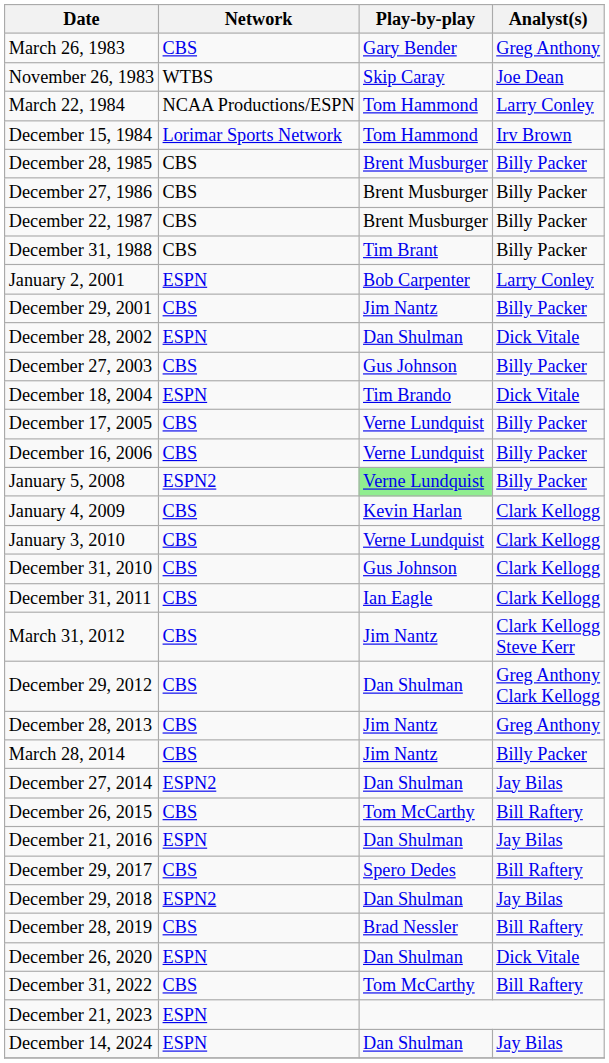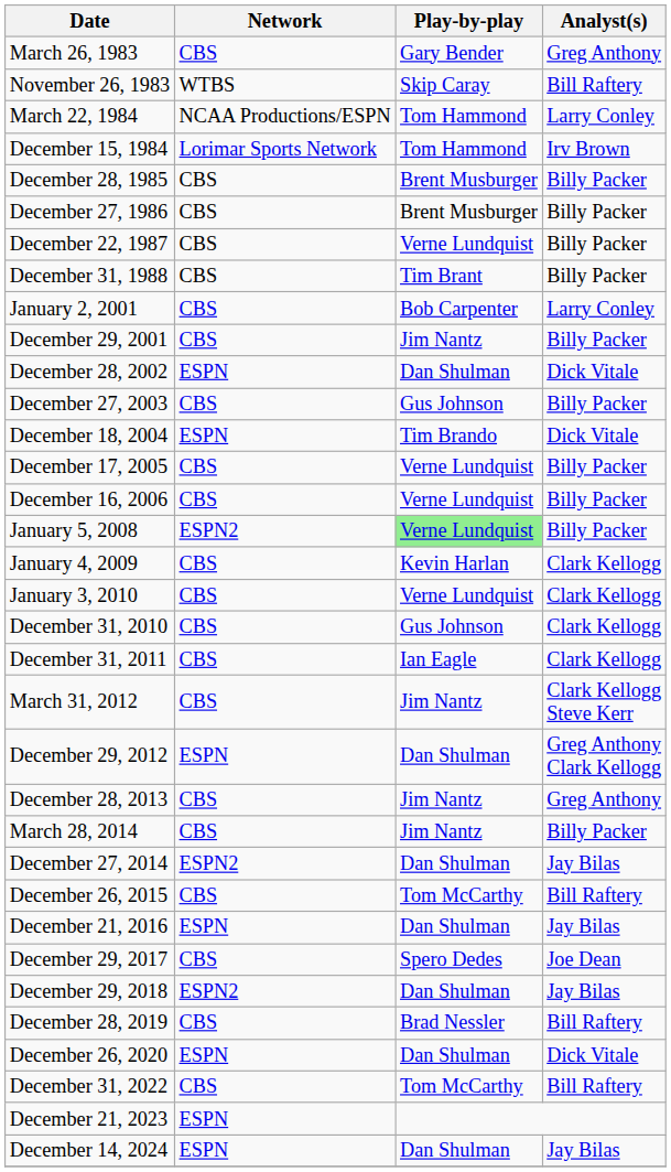 <table class="wikitable">
 <tr>
 <th>Date</th>
 <th>Network</th>
 <th>Play-by-play</th>
 <th>Analyst(s)</th>
 </tr>
 <tr>
 <td>March 26, 1983</td>
 <td><a href='#'>CBS</a></td>
 <td><a href='#'>Gary Bender</a></td>
 <td><a href='#'>Greg Anthony</a></td>
 </tr>
 <tr>
 <td>November 26, 1983</td>
 <td>WTBS</td>
 <td><a href='#'>Skip Caray</a></td>
-<td><a href='#'>Joe Dean</a></td>
+<td><a href='#'>Bill Raftery</a></td>
 </tr>
 <tr>
 <td>March 22, 1984</td>
 <td>NCAA Productions/ESPN</td>
 <td><a href='#'>Tom Hammond</a></td>
 <td><a href='#'>Larry Conley</a></td>
 </tr>
 <tr>
 <td>December 15, 1984</td>
 <td><a href='#'>Lorimar Sports Network</a></td>
 <td><a href='#'>Tom Hammond</a></td>
 <td><a href='#'>Irv Brown</a></td>
 </tr>
 <tr>
 <td>December 28, 1985</td>
 <td>CBS</td>
 <td><a href='#'>Brent Musburger</a></td>
 <td><a href='#'>Billy Packer</a></td>
 </tr>
 <tr>
 <td>December 27, 1986</td>
 <td>CBS</td>
 <td>Brent Musburger</td>
 <td>Billy Packer</td>
 </tr>
 <tr>
 <td>December 22, 1987</td>
 <td>CBS</td>
-<td>Brent Musburger</td>
+<td><a href='#'>Verne Lundquist</a></td>
 <td>Billy Packer</td>
 </tr>
 <tr>
 <td>December 31, 1988</td>
 <td>CBS</td>
 <td><a href='#'>Tim Brant</a></td>
 <td>Billy Packer</td>
 </tr>
 <tr>
 <td>January 2, 2001</td>
-<td><a href='#'>ESPN</a></td>
+<td><a href='#'>CBS</a></td>
 <td><a href='#'>Bob Carpenter</a></td>
 <td><a href='#'>Larry Conley</a></td>
 </tr>
 <tr>
 <td>December 29, 2001</td>
 <td><a href='#'>CBS</a></td>
 <td><a href='#'>Jim Nantz</a></td>
 <td><a href='#'>Billy Packer</a></td>
 </tr>
 <tr>
 <td>December 28, 2002</td>
 <td><a href='#'>ESPN</a></td>
 <td><a href='#'>Dan Shulman</a></td>
 <td><a href='#'>Dick Vitale</a></td>
 </tr>
 <tr>
 <td>December 27, 2003</td>
 <td><a href='#'>CBS</a></td>
 <td><a href='#'>Gus Johnson</a></td>
 <td><a href='#'>Billy Packer</a></td>
 </tr>
 <tr>
 <td>December 18, 2004</td>
 <td><a href='#'>ESPN</a></td>
 <td><a href='#'>Tim Brando</a></td>
 <td><a href='#'>Dick Vitale</a></td>
 </tr>
 <tr>
 <td>December 17, 2005</td>
 <td><a href='#'>CBS</a></td>
 <td><a href='#'>Verne Lundquist</a></td>
 <td><a href='#'>Billy Packer</a></td>
 </tr>
 <tr>
 <td>December 16, 2006</td>
 <td><a href='#'>CBS</a></td>
 <td><a href='#'>Verne Lundquist</a></td>
 <td><a href='#'>Billy Packer</a></td>
 </tr>
 <tr>
 <td>January 5, 2008</td>
 <td><a href='#'>ESPN2</a></td>
 <td style="background: lightgreen;"><a href='#'>Verne Lundquist</a></td>
 <td><a href='#'>Billy Packer</a></td>
 </tr>
 <tr>
 <td>January 4, 2009</td>
 <td><a href='#'>CBS</a></td>
 <td><a href='#'>Kevin Harlan</a></td>
 <td><a href='#'>Clark Kellogg</a></td>
 </tr>
 <tr>
 <td>January 3, 2010</td>
 <td><a href='#'>CBS</a></td>
 <td><a href='#'>Verne Lundquist</a></td>
 <td><a href='#'>Clark Kellogg</a></td>
 </tr>
 <tr>
 <td>December 31, 2010</td>
 <td><a href='#'>CBS</a></td>
 <td><a href='#'>Gus Johnson</a></td>
 <td><a href='#'>Clark Kellogg</a></td>
 </tr>
 <tr>
 <td>December 31, 2011</td>
 <td><a href='#'>CBS</a></td>
 <td><a href='#'>Ian Eagle</a></td>
 <td><a href='#'>Clark Kellogg</a></td>
 </tr>
 <tr>
 <td>March 31, 2012</td>
 <td><a href='#'>CBS</a></td>
 <td><a href='#'>Jim Nantz</a></td>
 <td><a href='#'>Clark Kellogg</a><br><a href='#'>Steve Kerr</a></td>
 </tr>
 <tr>
 <td>December 29, 2012</td>
-<td><a href='#'>CBS</a></td>
+<td><a href='#'>ESPN</a></td>
 <td><a href='#'>Dan Shulman</a></td>
 <td><a href='#'>Greg Anthony</a><br><a href='#'>Clark Kellogg</a></td>
 </tr>
 <tr>
 <td>December 28, 2013</td>
 <td><a href='#'>CBS</a></td>
 <td><a href='#'>Jim Nantz</a></td>
 <td><a href='#'>Greg Anthony</a></td>
 </tr>
 <tr>
 <td>March 28, 2014</td>
 <td><a href='#'>CBS</a></td>
 <td><a href='#'>Jim Nantz</a></td>
 <td><a href='#'>Billy Packer</a></td>
 </tr>
 <tr>
 <td>December 27, 2014</td>
 <td><a href='#'>ESPN2</a></td>
 <td><a href='#'>Dan Shulman</a></td>
 <td><a href='#'>Jay Bilas</a></td>
 </tr>
 <tr>
 <td>December 26, 2015</td>
 <td><a href='#'>CBS</a></td>
 <td><a href='#'>Tom McCarthy</a></td>
 <td><a href='#'>Bill Raftery</a></td>
 </tr>
 <tr>
 <td>December 21, 2016</td>
 <td><a href='#'>ESPN</a></td>
 <td><a href='#'>Dan Shulman</a></td>
 <td><a href='#'>Jay Bilas</a></td>
 </tr>
 <tr>
 <td>December 29, 2017</td>
 <td><a href='#'>CBS</a></td>
 <td><a href='#'>Spero Dedes</a></td>
-<td><a href='#'>Bill Raftery</a></td>
+<td><a href='#'>Joe Dean</a></td>
 </tr>
 <tr>
 <td>December 29, 2018</td>
 <td><a href='#'>ESPN2</a></td>
 <td><a href='#'>Dan Shulman</a></td>
 <td><a href='#'>Jay Bilas</a></td>
 </tr>
 <tr>
 <td>December 28, 2019</td>
 <td><a href='#'>CBS</a></td>
 <td><a href='#'>Brad Nessler</a></td>
 <td><a href='#'>Bill Raftery</a></td>
 </tr>
 <tr>
 <td>December 26, 2020</td>
 <td><a href='#'>ESPN</a></td>
 <td><a href='#'>Dan Shulman</a></td>
 <td><a href='#'>Dick Vitale</a></td>
 </tr>
 <tr>
 <td>December 31, 2022</td>
 <td><a href='#'>CBS</a></td>
 <td><a href='#'>Tom McCarthy</a></td>
 <td><a href='#'>Bill Raftery</a></td>
 </tr>
 <tr>
 <td>December 21, 2023</td>
 <td><a href='#'>ESPN</a></td>
 </tr>
 <tr>
 <td>December 14, 2024</td>
 <td><a href='#'>ESPN</a></td>
 <td><a href='#'>Dan Shulman</a></td>
 <td><a href='#'>Jay Bilas</a></td>
 </tr>
 <tr>
 </tr>
 </table>
